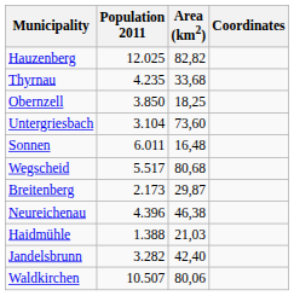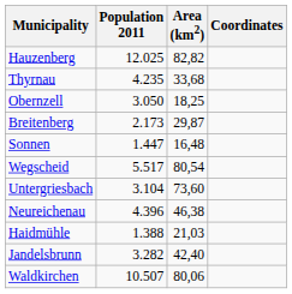 <table class="wikitable zebra sortable">
 <tr>
 <th>Municipality</th>
 <th>Population<br>2011</th>
 <th>Area<br>(km<sup>2</sup>)</th>
 <th>Coordinates</th>
 </tr>
 <tr>
 <td><a href='#'>Hauzenberg</a></td>
 <td align="right">12.025</td>
 <td align="right">82,82</td>
 <td></td>
 </tr>
 <tr>
 <td><a href='#'>Thyrnau</a></td>
 <td align="right">4.235</td>
 <td align="right">33,68</td>
 <td></td>
 </tr>
 <tr>
 <td><a href='#'>Obernzell</a></td>
-<td align="right">3.850</td>
+<td align="right">3.050</td>
 <td align="right">18,25</td>
+<td></td>
+</tr>
+<tr>
+<td><a href='#'>Breitenberg</a></td>
+<td align="right">2.173</td>
+<td align="right">29,87</td>
+<td></td>
+</tr>
+<tr>
+<td><a href='#'>Sonnen</a></td>
+<td align="right">1.447</td>
+<td align="right">16,48</td>
+<td></td>
+</tr>
+<tr>
+<td><a href='#'>Wegscheid</a></td>
+<td align="right">5.517</td>
+<td align="right">80,54</td>
 <td></td>
 </tr>
 <tr>
 <td><a href='#'>Untergriesbach</a></td>
 <td align="right">3.104</td>
 <td align="right">73,60</td>
-<td></td>
-</tr>
-<tr>
-<td><a href='#'>Sonnen</a></td>
-<td align="right">6.011</td>
-<td align="right">16,48</td>
-<td></td>
-</tr>
-<tr>
-<td><a href='#'>Wegscheid</a></td>
-<td align="right">5.517</td>
-<td align="right">80,68</td>
-<td></td>
-</tr>
-<tr>
-<td><a href='#'>Breitenberg</a></td>
-<td align="right">2.173</td>
-<td align="right">29,87</td>
 <td></td>
 </tr>
 <tr>
 <td><a href='#'>Neureichenau</a></td>
 <td align="right">4.396</td>
 <td align="right">46,38</td>
 <td></td>
 </tr>
 <tr>
 <td><a href='#'>Haidmühle</a></td>
 <td align="right">1.388</td>
 <td align="right">21,03</td>
 <td></td>
 </tr>
 <tr>
 <td><a href='#'>Jandelsbrunn</a></td>
 <td align="right">3.282</td>
 <td align="right">42,40</td>
 <td></td>
 </tr>
 <tr>
 <td><a href='#'>Waldkirchen</a></td>
 <td align="right">10.507</td>
 <td align="right">80,06</td>
 <td></td>
 </tr>
 </table>
